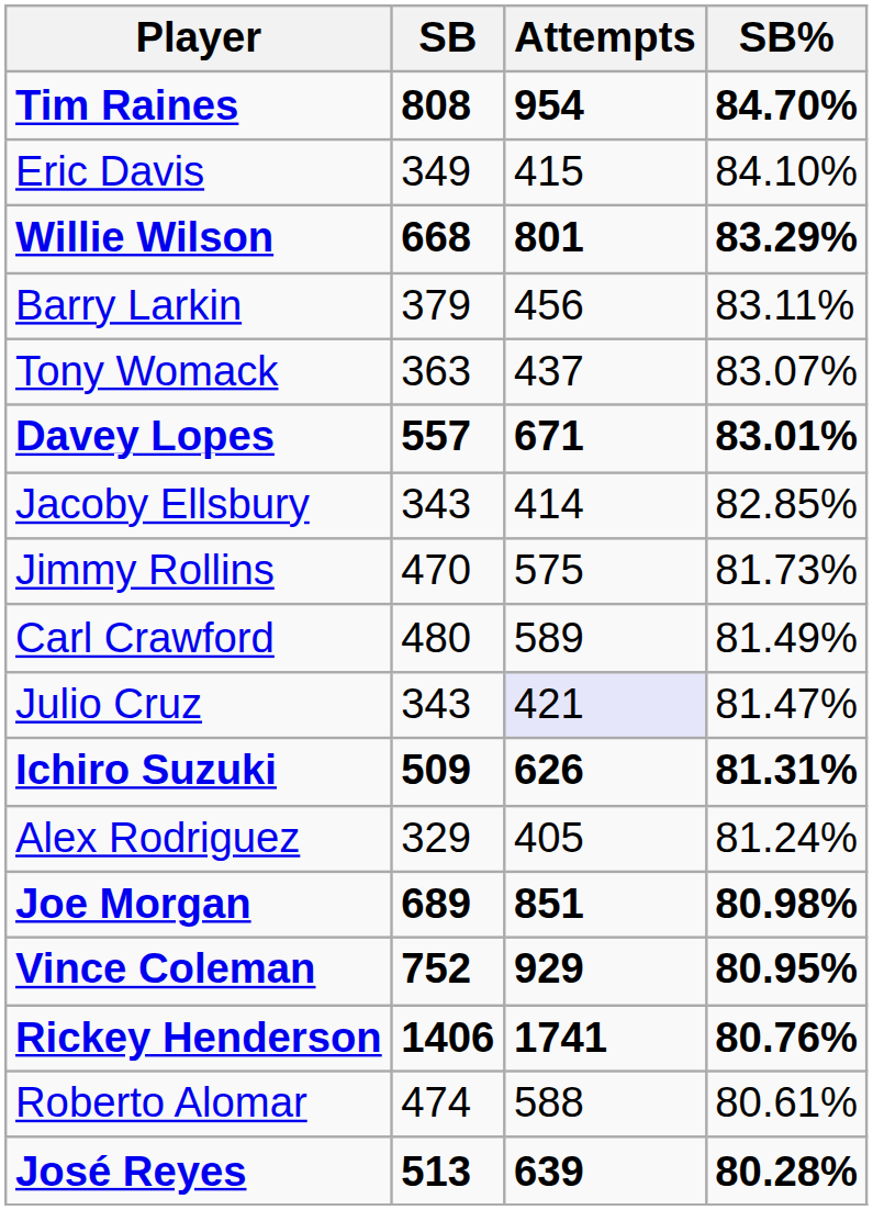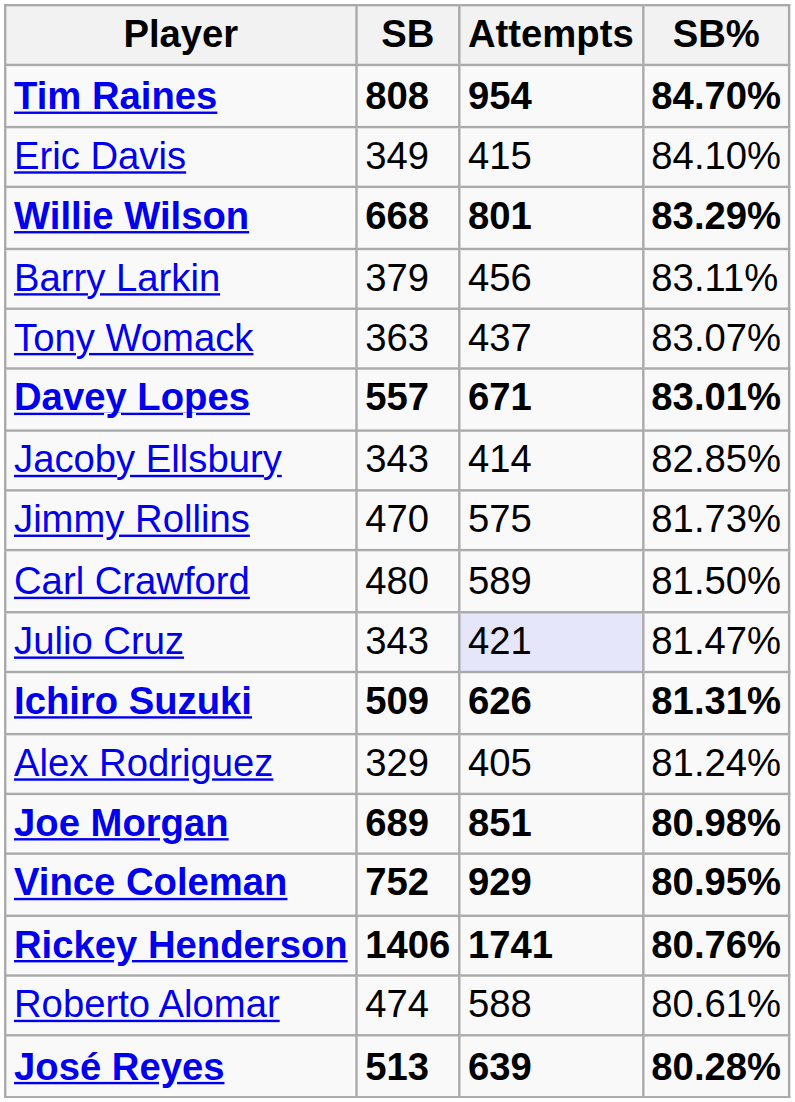 <table class="wikitable">
 <tr>
 <th>Player</th>
 <th>SB</th>
 <th>Attempts</th>
 <th>SB%</th>
 </tr>
 <tr>
 <td><strong><a href='#'>Tim Raines</a></strong></td>
 <td><strong>808</strong></td>
 <td><strong>954</strong></td>
 <td><strong>84.70%</strong></td>
 </tr>
 <tr>
 <td><a href='#'>Eric Davis</a></td>
 <td>349</td>
 <td>415</td>
 <td>84.10%</td>
 </tr>
 <tr>
 <td><strong><a href='#'>Willie Wilson</a></strong></td>
 <td><strong>668</strong></td>
 <td><strong>801</strong></td>
 <td><strong>83.29%</strong></td>
 </tr>
 <tr>
 <td><a href='#'>Barry Larkin</a></td>
 <td>379</td>
 <td>456</td>
 <td>83.11%</td>
 </tr>
 <tr>
 <td><a href='#'>Tony Womack</a></td>
 <td>363</td>
 <td>437</td>
 <td>83.07%</td>
 </tr>
 <tr>
 <td><strong><a href='#'>Davey Lopes</a></strong></td>
 <td><strong>557</strong></td>
 <td><strong>671</strong></td>
 <td><strong>83.01%</strong></td>
 </tr>
 <tr>
 <td><a href='#'>Jacoby Ellsbury</a></td>
 <td>343</td>
 <td>414</td>
 <td>82.85%</td>
 </tr>
 <tr>
 <td><a href='#'>Jimmy Rollins</a></td>
 <td>470</td>
 <td>575</td>
 <td>81.73%</td>
 </tr>
 <tr>
 <td><a href='#'>Carl Crawford</a></td>
 <td>480</td>
 <td>589</td>
-<td>81.49%</td>
+<td>81.50%</td>
 </tr>
 <tr>
 <td><a href='#'>Julio Cruz</a></td>
 <td>343</td>
 <td style="background: lavender;">421</td>
 <td>81.47%</td>
 </tr>
 <tr>
 <td><strong><a href='#'>Ichiro Suzuki</a></strong></td>
 <td><strong>509</strong></td>
 <td><strong>626</strong></td>
 <td><strong>81.31%</strong></td>
 </tr>
 <tr>
 <td><a href='#'>Alex Rodriguez</a></td>
 <td>329</td>
 <td>405</td>
 <td>81.24%</td>
 </tr>
 <tr>
 <td><strong><a href='#'>Joe Morgan</a></strong></td>
 <td><strong>689</strong></td>
 <td><strong>851</strong></td>
 <td><strong>80.98%</strong></td>
 </tr>
 <tr>
 <td><strong><a href='#'>Vince Coleman</a></strong></td>
 <td><strong>752</strong></td>
 <td><strong>929</strong></td>
 <td><strong>80.95%</strong></td>
 </tr>
 <tr>
 <td><strong><a href='#'>Rickey Henderson</a></strong></td>
 <td><strong>1406</strong></td>
 <td><strong>1741</strong></td>
 <td><strong>80.76%</strong></td>
 </tr>
 <tr>
 <td><a href='#'>Roberto Alomar</a></td>
 <td>474</td>
 <td>588</td>
 <td>80.61%</td>
 </tr>
 <tr>
 <td><strong><a href='#'>José Reyes</a></strong></td>
 <td><strong>513</strong></td>
 <td><strong>639</strong></td>
 <td><strong>80.28%</strong></td>
 </tr>
 <tr>
 </tr>
 </table>
